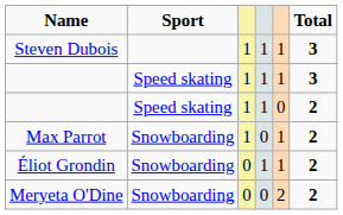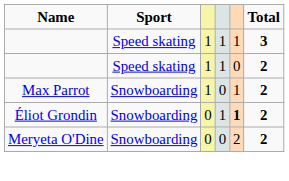 <table class=wikitable style=font-size:95%;text-align:center>
 <tr>
 <td><strong>Name</strong></td>
 <td><strong>Sport</strong></td>
 <td bgcolor=F7F6A8></td>
 <td bgcolor=DCE5E5></td>
 <td bgcolor=FFDAB9></td>
 <td><strong>Total</strong></td>
-</tr>
-<tr>
-<td><a href='#'>Steven Dubois</a></td>
-<td></td>
-<td bgcolor=F7F6A8>1</td>
-<td bgcolor=DCE5E5>1</td>
-<td bgcolor=FFDAB9>1</td>
-<td><strong>3</strong></td>
 </tr>
 <tr>
 <td></td>
 <td><a href='#'>Speed skating</a></td>
 <td bgcolor=F7F6A8>1</td>
 <td bgcolor=DCE5E5>1</td>
 <td bgcolor=FFDAB9>1</td>
 <td><strong>3</strong></td>
 </tr>
 <tr>
 <td></td>
 <td><a href='#'>Speed skating</a></td>
 <td bgcolor=F7F6A8>1</td>
 <td bgcolor=DCE5E5>1</td>
 <td bgcolor=FFDAB9>0</td>
 <td><strong>2</strong></td>
 </tr>
 <tr>
 <td><a href='#'>Max Parrot</a></td>
 <td><a href='#'>Snowboarding</a></td>
 <td bgcolor=F7F6A8>1</td>
 <td bgcolor=DCE5E5>0</td>
 <td bgcolor=FFDAB9>1</td>
 <td><strong>2</strong></td>
 </tr>
 <tr>
 <td><a href='#'>Éliot Grondin</a></td>
 <td><a href='#'>Snowboarding</a></td>
 <td bgcolor=F7F6A8>0</td>
 <td bgcolor=DCE5E5>1</td>
-<td bgcolor=FFDAB9>1</td>
+<td bgcolor=FFDAB9><strong>1</strong></td>
 <td><strong>2</strong></td>
 </tr>
 <tr>
 <td><a href='#'>Meryeta O'Dine</a></td>
 <td><a href='#'>Snowboarding</a></td>
 <td bgcolor=F7F6A8>0</td>
 <td bgcolor=DCE5E5>0</td>
 <td bgcolor=FFDAB9>2</td>
 <td><strong>2</strong></td>
 </tr>
 </table>
